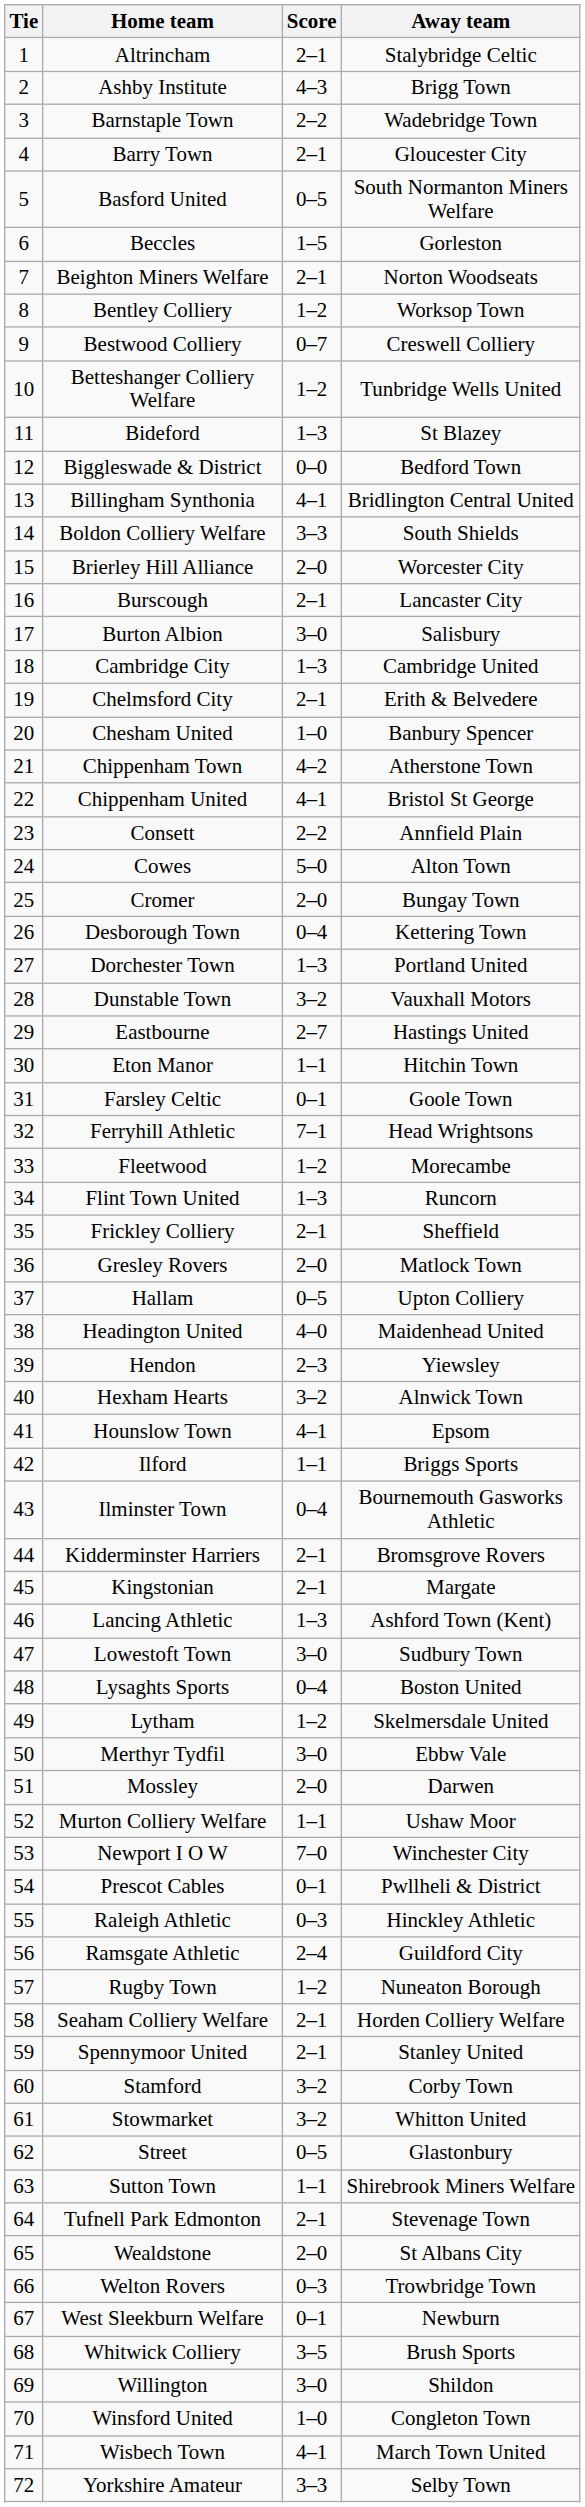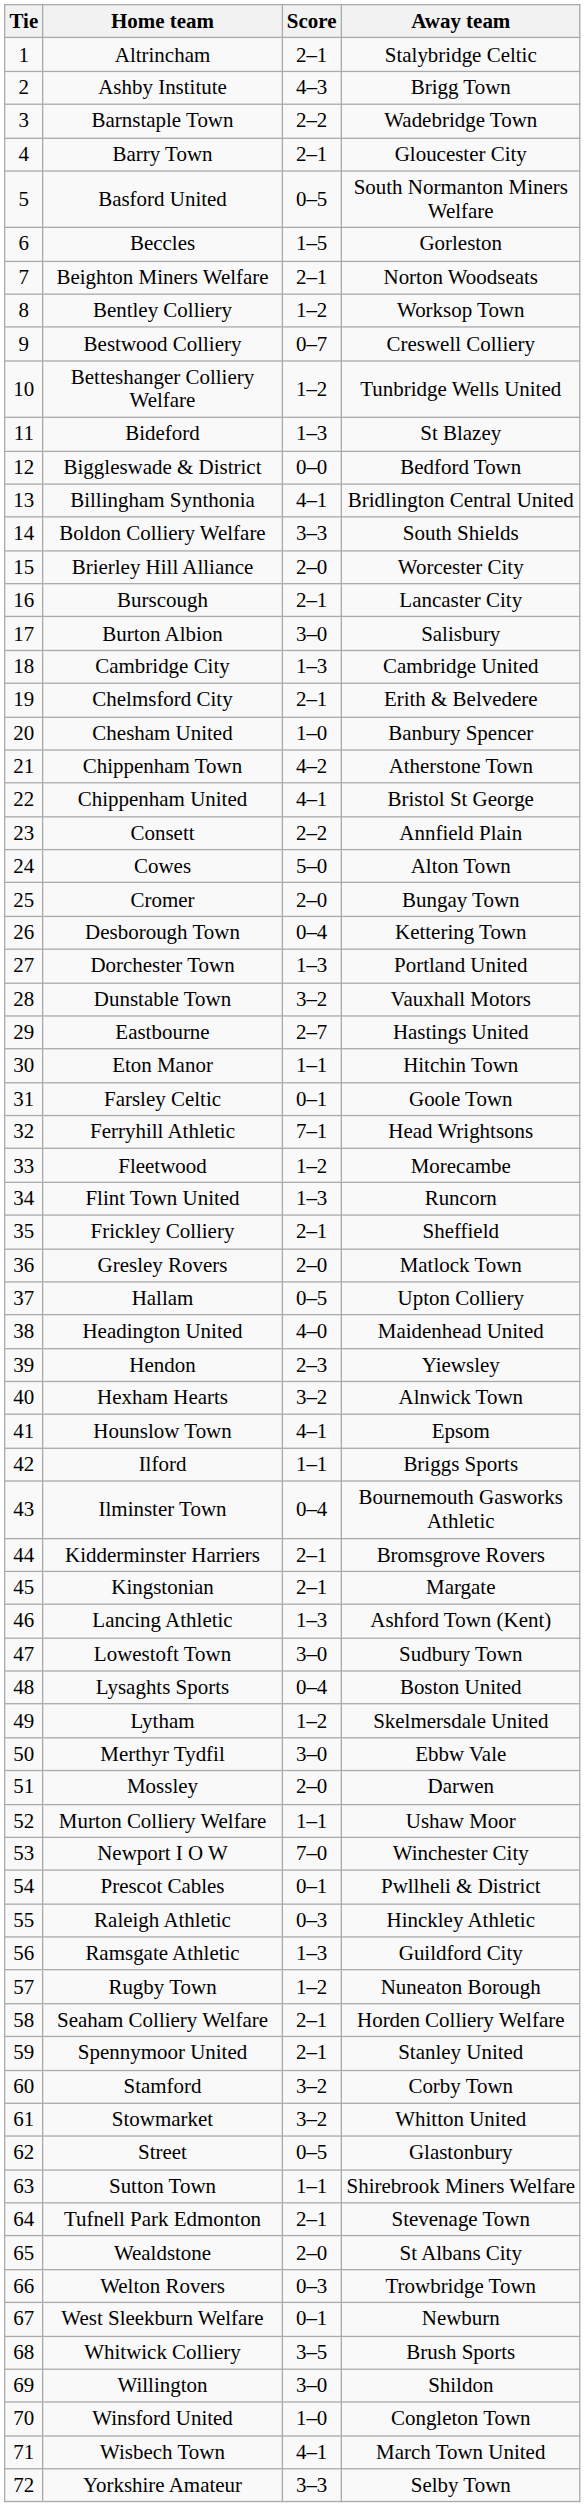 <table class="wikitable" style="text-align:center;">
 <tr>
 <th width=20>Tie</th>
 <th width=175>Home team</th>
 <th width=20>Score</th>
 <th width=175>Away team</th>
 </tr>
 <tr>
 <td>1</td>
 <td>Altrincham</td>
 <td>2–1</td>
 <td>Stalybridge Celtic</td>
 </tr>
 <tr>
 <td>2</td>
 <td>Ashby Institute</td>
 <td>4–3</td>
 <td>Brigg Town</td>
 </tr>
 <tr>
 <td>3</td>
 <td>Barnstaple Town</td>
 <td>2–2</td>
 <td>Wadebridge Town</td>
 </tr>
 <tr>
 <td>4</td>
 <td>Barry Town</td>
 <td>2–1</td>
 <td>Gloucester City</td>
 </tr>
 <tr>
 <td>5</td>
 <td>Basford United</td>
 <td>0–5</td>
 <td>South Normanton Miners Welfare</td>
 </tr>
 <tr>
 <td>6</td>
 <td>Beccles</td>
 <td>1–5</td>
 <td>Gorleston</td>
 </tr>
 <tr>
 <td>7</td>
 <td>Beighton Miners Welfare</td>
 <td>2–1</td>
 <td>Norton Woodseats</td>
 </tr>
 <tr>
 <td>8</td>
 <td>Bentley Colliery</td>
 <td>1–2</td>
 <td>Worksop Town</td>
 </tr>
 <tr>
 <td>9</td>
 <td>Bestwood Colliery</td>
 <td>0–7</td>
 <td>Creswell Colliery</td>
 </tr>
 <tr>
 <td>10</td>
 <td>Betteshanger Colliery Welfare</td>
 <td>1–2</td>
 <td>Tunbridge Wells United</td>
 </tr>
 <tr>
 <td>11</td>
 <td>Bideford</td>
 <td>1–3</td>
 <td>St Blazey</td>
 </tr>
 <tr>
 <td>12</td>
 <td>Biggleswade & District</td>
 <td>0–0</td>
 <td>Bedford Town</td>
 </tr>
 <tr>
 <td>13</td>
 <td>Billingham Synthonia</td>
 <td>4–1</td>
 <td>Bridlington Central United</td>
 </tr>
 <tr>
 <td>14</td>
 <td>Boldon Colliery Welfare</td>
 <td>3–3</td>
 <td>South Shields</td>
 </tr>
 <tr>
 <td>15</td>
 <td>Brierley Hill Alliance</td>
 <td>2–0</td>
 <td>Worcester City</td>
 </tr>
 <tr>
 <td>16</td>
 <td>Burscough</td>
 <td>2–1</td>
 <td>Lancaster City</td>
 </tr>
 <tr>
 <td>17</td>
 <td>Burton Albion</td>
 <td>3–0</td>
 <td>Salisbury</td>
 </tr>
 <tr>
 <td>18</td>
 <td>Cambridge City</td>
 <td>1–3</td>
 <td>Cambridge United</td>
 </tr>
 <tr>
 <td>19</td>
 <td>Chelmsford City</td>
 <td>2–1</td>
 <td>Erith & Belvedere</td>
 </tr>
 <tr>
 <td>20</td>
 <td>Chesham United</td>
 <td>1–0</td>
 <td>Banbury Spencer</td>
 </tr>
 <tr>
 <td>21</td>
 <td>Chippenham Town</td>
 <td>4–2</td>
 <td>Atherstone Town</td>
 </tr>
 <tr>
 <td>22</td>
 <td>Chippenham United</td>
 <td>4–1</td>
 <td>Bristol St George</td>
 </tr>
 <tr>
 <td>23</td>
 <td>Consett</td>
 <td>2–2</td>
 <td>Annfield Plain</td>
 </tr>
 <tr>
 <td>24</td>
 <td>Cowes</td>
 <td>5–0</td>
 <td>Alton Town</td>
 </tr>
 <tr>
 <td>25</td>
 <td>Cromer</td>
 <td>2–0</td>
 <td>Bungay Town</td>
 </tr>
 <tr>
 <td>26</td>
 <td>Desborough Town</td>
 <td>0–4</td>
 <td>Kettering Town</td>
 </tr>
 <tr>
 <td>27</td>
 <td>Dorchester Town</td>
 <td>1–3</td>
 <td>Portland United</td>
 </tr>
 <tr>
 <td>28</td>
 <td>Dunstable Town</td>
 <td>3–2</td>
 <td>Vauxhall Motors</td>
 </tr>
 <tr>
 <td>29</td>
 <td>Eastbourne</td>
 <td>2–7</td>
 <td>Hastings United</td>
 </tr>
 <tr>
 <td>30</td>
 <td>Eton Manor</td>
 <td>1–1</td>
 <td>Hitchin Town</td>
 </tr>
 <tr>
 <td>31</td>
 <td>Farsley Celtic</td>
 <td>0–1</td>
 <td>Goole Town</td>
 </tr>
 <tr>
 <td>32</td>
 <td>Ferryhill Athletic</td>
 <td>7–1</td>
 <td>Head Wrightsons</td>
 </tr>
 <tr>
 <td>33</td>
 <td>Fleetwood</td>
 <td>1–2</td>
 <td>Morecambe</td>
 </tr>
 <tr>
 <td>34</td>
 <td>Flint Town United</td>
 <td>1–3</td>
 <td>Runcorn</td>
 </tr>
 <tr>
 <td>35</td>
 <td>Frickley Colliery</td>
 <td>2–1</td>
 <td>Sheffield</td>
 </tr>
 <tr>
 <td>36</td>
 <td>Gresley Rovers</td>
 <td>2–0</td>
 <td>Matlock Town</td>
 </tr>
 <tr>
 <td>37</td>
 <td>Hallam</td>
 <td>0–5</td>
 <td>Upton Colliery</td>
 </tr>
 <tr>
 <td>38</td>
 <td>Headington United</td>
 <td>4–0</td>
 <td>Maidenhead United</td>
 </tr>
 <tr>
 <td>39</td>
 <td>Hendon</td>
 <td>2–3</td>
 <td>Yiewsley</td>
 </tr>
 <tr>
 <td>40</td>
 <td>Hexham Hearts</td>
 <td>3–2</td>
 <td>Alnwick Town</td>
 </tr>
 <tr>
 <td>41</td>
 <td>Hounslow Town</td>
 <td>4–1</td>
 <td>Epsom</td>
 </tr>
 <tr>
 <td>42</td>
 <td>Ilford</td>
 <td>1–1</td>
 <td>Briggs Sports</td>
 </tr>
 <tr>
 <td>43</td>
 <td>Ilminster Town</td>
 <td>0–4</td>
 <td>Bournemouth Gasworks Athletic</td>
 </tr>
 <tr>
 <td>44</td>
 <td>Kidderminster Harriers</td>
 <td>2–1</td>
 <td>Bromsgrove Rovers</td>
 </tr>
 <tr>
 <td>45</td>
 <td>Kingstonian</td>
 <td>2–1</td>
 <td>Margate</td>
 </tr>
 <tr>
 <td>46</td>
 <td>Lancing Athletic</td>
 <td>1–3</td>
 <td>Ashford Town (Kent)</td>
 </tr>
 <tr>
 <td>47</td>
 <td>Lowestoft Town</td>
 <td>3–0</td>
 <td>Sudbury Town</td>
 </tr>
 <tr>
 <td>48</td>
 <td>Lysaghts Sports</td>
 <td>0–4</td>
 <td>Boston United</td>
 </tr>
 <tr>
 <td>49</td>
 <td>Lytham</td>
 <td>1–2</td>
 <td>Skelmersdale United</td>
 </tr>
 <tr>
 <td>50</td>
 <td>Merthyr Tydfil</td>
 <td>3–0</td>
 <td>Ebbw Vale</td>
 </tr>
 <tr>
 <td>51</td>
 <td>Mossley</td>
 <td>2–0</td>
 <td>Darwen</td>
 </tr>
 <tr>
 <td>52</td>
 <td>Murton Colliery Welfare</td>
 <td>1–1</td>
 <td>Ushaw Moor</td>
 </tr>
 <tr>
 <td>53</td>
 <td>Newport I O W</td>
 <td>7–0</td>
 <td>Winchester City</td>
 </tr>
 <tr>
 <td>54</td>
 <td>Prescot Cables</td>
 <td>0–1</td>
 <td>Pwllheli & District</td>
 </tr>
 <tr>
 <td>55</td>
 <td>Raleigh Athletic</td>
 <td>0–3</td>
 <td>Hinckley Athletic</td>
 </tr>
 <tr>
 <td>56</td>
 <td>Ramsgate Athletic</td>
-<td>2–4</td>
+<td>1–3</td>
 <td>Guildford City</td>
 </tr>
 <tr>
 <td>57</td>
 <td>Rugby Town</td>
 <td>1–2</td>
 <td>Nuneaton Borough</td>
 </tr>
 <tr>
 <td>58</td>
 <td>Seaham Colliery Welfare</td>
 <td>2–1</td>
 <td>Horden Colliery Welfare</td>
 </tr>
 <tr>
 <td>59</td>
 <td>Spennymoor United</td>
 <td>2–1</td>
 <td>Stanley United</td>
 </tr>
 <tr>
 <td>60</td>
 <td>Stamford</td>
 <td>3–2</td>
 <td>Corby Town</td>
 </tr>
 <tr>
 <td>61</td>
 <td>Stowmarket</td>
 <td>3–2</td>
 <td>Whitton United</td>
 </tr>
 <tr>
 <td>62</td>
 <td>Street</td>
 <td>0–5</td>
 <td>Glastonbury</td>
 </tr>
 <tr>
 <td>63</td>
 <td>Sutton Town</td>
 <td>1–1</td>
 <td>Shirebrook Miners Welfare</td>
 </tr>
 <tr>
 <td>64</td>
 <td>Tufnell Park Edmonton</td>
 <td>2–1</td>
 <td>Stevenage Town</td>
 </tr>
 <tr>
 <td>65</td>
 <td>Wealdstone</td>
 <td>2–0</td>
 <td>St Albans City</td>
 </tr>
 <tr>
 <td>66</td>
 <td>Welton Rovers</td>
 <td>0–3</td>
 <td>Trowbridge Town</td>
 </tr>
 <tr>
 <td>67</td>
 <td>West Sleekburn Welfare</td>
 <td>0–1</td>
 <td>Newburn</td>
 </tr>
 <tr>
 <td>68</td>
 <td>Whitwick Colliery</td>
 <td>3–5</td>
 <td>Brush Sports</td>
 </tr>
 <tr>
 <td>69</td>
 <td>Willington</td>
 <td>3–0</td>
 <td>Shildon</td>
 </tr>
 <tr>
 <td>70</td>
 <td>Winsford United</td>
 <td>1–0</td>
 <td>Congleton Town</td>
 </tr>
 <tr>
 <td>71</td>
 <td>Wisbech Town</td>
 <td>4–1</td>
 <td>March Town United</td>
 </tr>
 <tr>
 <td>72</td>
 <td>Yorkshire Amateur</td>
 <td>3–3</td>
 <td>Selby Town</td>
 </tr>
 </table>
